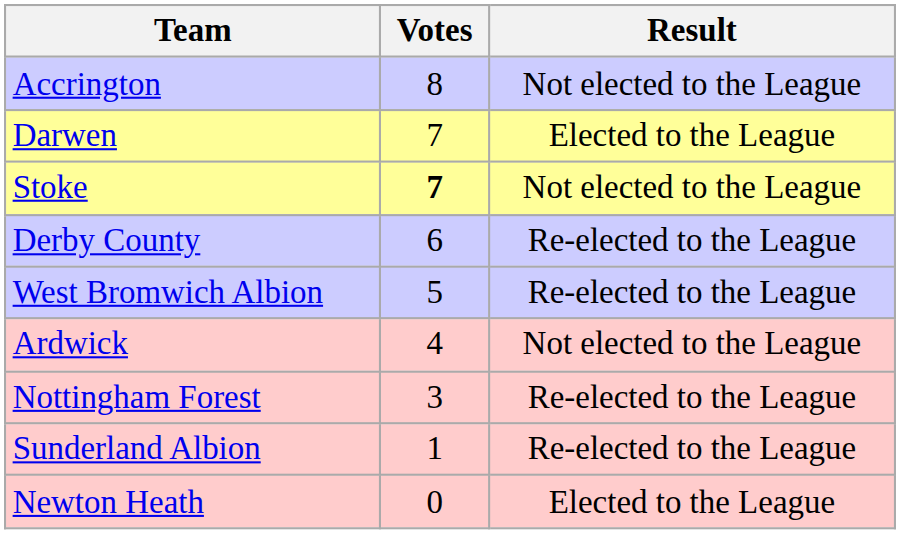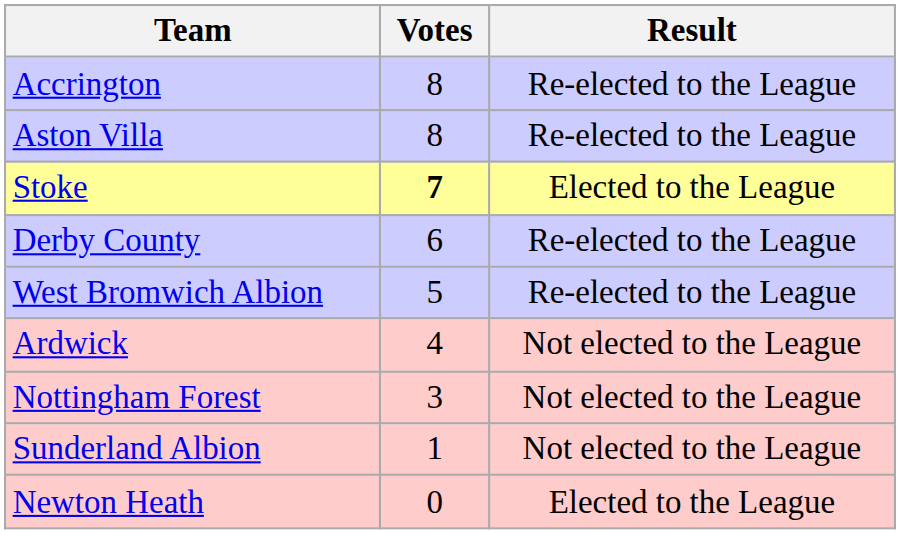 <table class="wikitable" style="text-align: center;">
 <tr>
 <th width=175>Team</th>
 <th width=45>Votes</th>
 <th width=190>Result</th>
 </tr>
 <tr style="background:#ccf;">
 <td align=left><a href='#'>Accrington</a></td>
 <td>8</td>
-<td>Not elected to the League</td>
+<td>Re-elected to the League</td>
 </tr>
-<tr style="background:#ff9;">
-<td align=left><a href='#'>Darwen</a></td>
-<td>7</td>
-<td>Elected to the League</td>
+<tr style="background:#ccf;">
+<td align=left><a href='#'>Aston Villa</a></td>
+<td>8</td>
+<td>Re-elected to the League</td>
 </tr>
 <tr style="background:#ff9;">
 <td align=left><a href='#'>Stoke</a></td>
 <td><strong>7</strong></td>
-<td>Not elected to the League</td>
+<td>Elected to the League</td>
 </tr>
 <tr style="background:#ccf;">
 <td align=left><a href='#'>Derby County</a></td>
 <td>6</td>
 <td>Re-elected to the League</td>
 </tr>
 <tr style="background:#ccf;">
 <td align=left><a href='#'>West Bromwich Albion</a></td>
 <td>5</td>
 <td>Re-elected to the League</td>
 </tr>
 <tr style="background:#fcc;">
 <td align=left><a href='#'>Ardwick</a></td>
 <td>4</td>
 <td>Not elected to the League</td>
 </tr>
 <tr style="background:#fcc;">
 <td align=left><a href='#'>Nottingham Forest</a></td>
 <td>3</td>
-<td>Re-elected to the League</td>
+<td>Not elected to the League</td>
 </tr>
 <tr style="background:#fcc;">
 <td align=left><a href='#'>Sunderland Albion</a></td>
 <td>1</td>
-<td>Re-elected to the League</td>
+<td>Not elected to the League</td>
 </tr>
 <tr style="background:#fcc;">
 <td align=left><a href='#'>Newton Heath</a></td>
 <td>0</td>
 <td>Elected to the League</td>
 </tr>
 </table>
